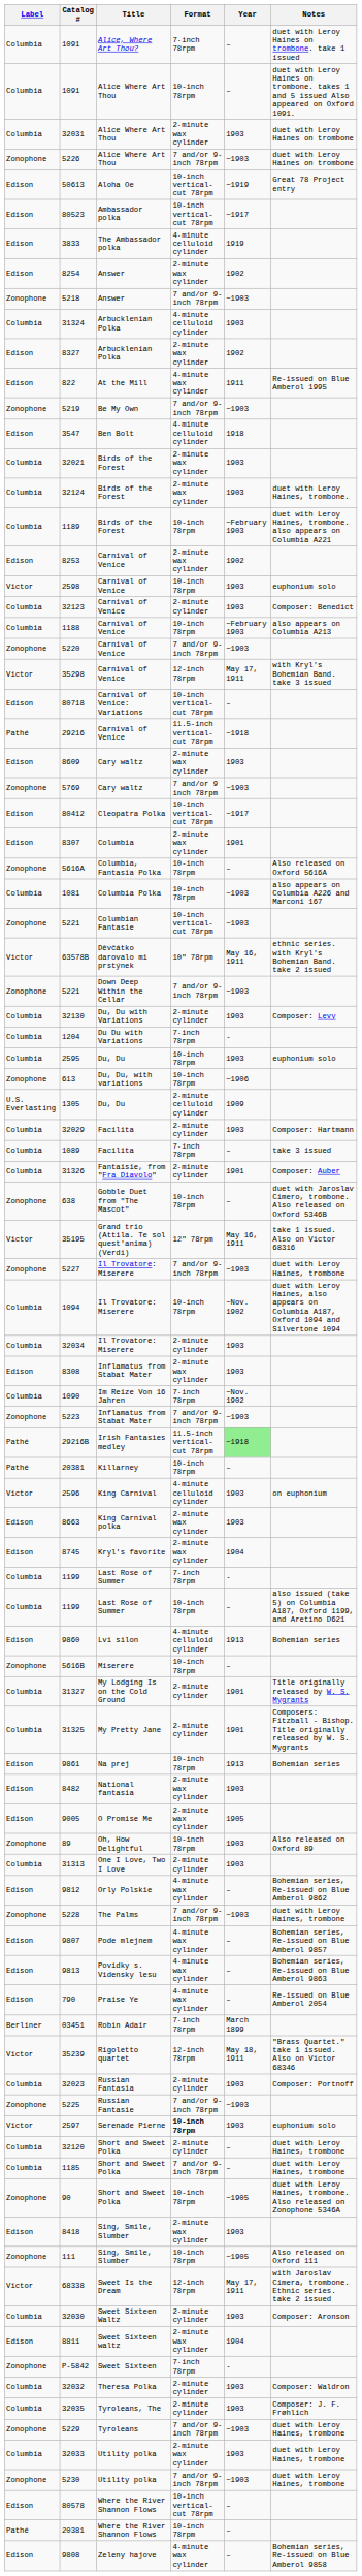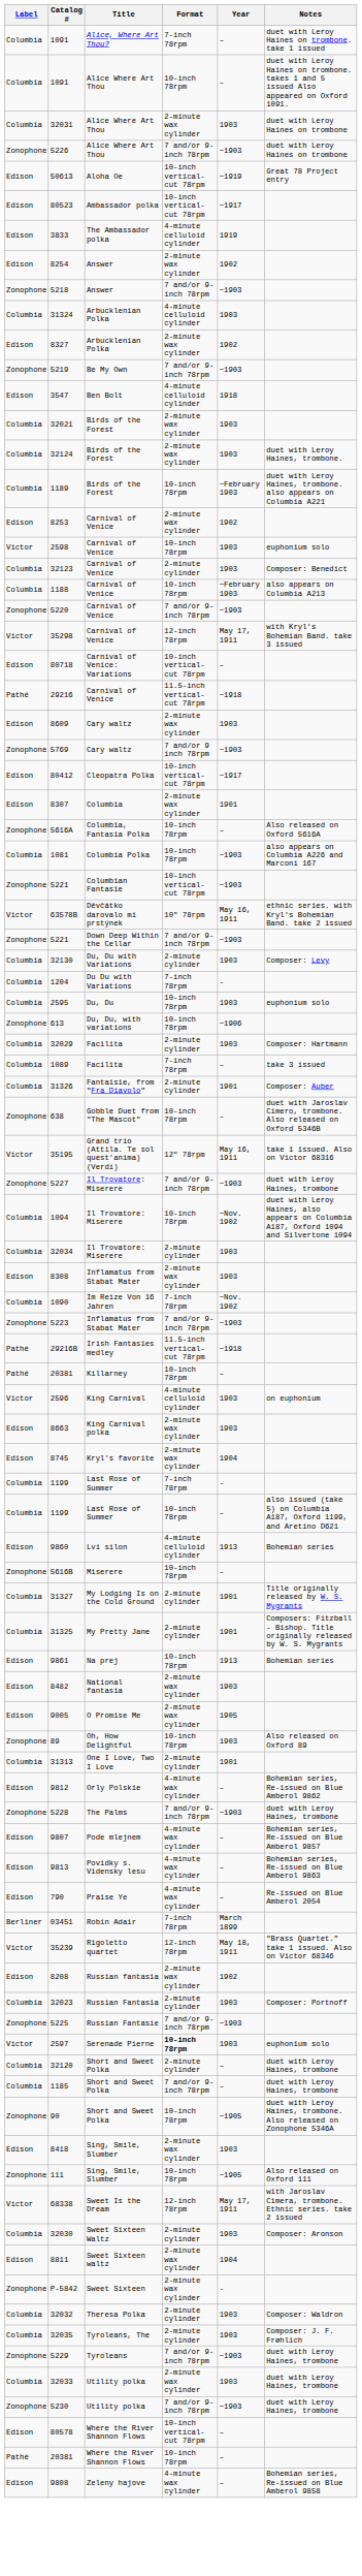 <table class=wikitable>
 <tr>
 <th><a href='#'>Label</a></th>
 <th>Catalog #</th>
 <th>Title</th>
 <th>Format</th>
 <th>Year</th>
 <th>Notes</th>
 </tr>
 <tr>
 <td>Columbia</td>
 <td>1091</td>
 <td><em><a href='#'>Alice, Where Art Thou?</a></em></td>
 <td>7-inch 78rpm</td>
 <td>–</td>
 <td>duet with Leroy Haines on <a href='#'>trombone</a>. take 1 issued</td>
 </tr>
 <tr>
 <td>Columbia</td>
 <td>1091</td>
 <td>Alice Where Art Thou</td>
 <td>10-inch 78rpm</td>
 <td>–</td>
 <td>duet with Leroy Haines on trombone. takes 1 and 5 issued Also appeared on Oxford 1091.</td>
 </tr>
 <tr>
 <td>Columbia</td>
 <td>32031</td>
 <td>Alice Where Art Thou</td>
 <td>2-minute wax cylinder</td>
 <td>1903</td>
 <td>duet with Leroy Haines on trombone</td>
 </tr>
 <tr>
 <td>Zonophone</td>
 <td>5226</td>
 <td>Alice Where Art Thou</td>
 <td>7 and/or 9-inch 78rpm</td>
 <td>~1903</td>
 <td>duet with Leroy Haines on trombone</td>
 </tr>
 <tr>
 <td>Edison</td>
 <td>50613</td>
 <td>Aloha Oe</td>
 <td>10-inch vertical-cut 78rpm</td>
 <td>~1919</td>
 <td>Great 78 Project entry </td>
 </tr>
 <tr>
 <td>Edison</td>
 <td>80523</td>
 <td>Ambassador polka</td>
 <td>10-inch vertical-cut 78rpm</td>
 <td>~1917</td>
 <td></td>
 </tr>
 <tr>
 <td>Edison</td>
 <td>3833</td>
 <td>The Ambassador polka</td>
 <td>4-minute celluloid cylinder</td>
 <td>1919</td>
 <td></td>
 </tr>
 <tr>
 <td>Edison</td>
 <td>8254</td>
 <td>Answer</td>
 <td>2-minute wax cylinder</td>
 <td>1902</td>
 <td></td>
 </tr>
 <tr>
 <td>Zonophone</td>
 <td>5218</td>
 <td>Answer</td>
 <td>7 and/or 9-inch 78rpm</td>
 <td>~1903</td>
 <td></td>
 </tr>
 <tr>
 <td>Columbia</td>
 <td>31324</td>
 <td>Arbucklenian Polka</td>
 <td>4-minute celluloid cylinder</td>
 <td>1903</td>
 <td></td>
 </tr>
 <tr>
 <td>Edison</td>
 <td>8327</td>
 <td>Arbucklenian Polka</td>
 <td>2-minute wax cylinder</td>
 <td>1902</td>
 <td></td>
-</tr>
-<tr>
-<td>Edison</td>
-<td>822</td>
-<td>At the Mill</td>
-<td>4-minute wax cylinder</td>
-<td>1911</td>
-<td>Re-issued on Blue Amberol 1995</td>
 </tr>
 <tr>
 <td>Zonophone</td>
 <td>5219</td>
 <td>Be My Own</td>
 <td>7 and/or 9-inch 78rpm</td>
 <td>~1903</td>
 <td></td>
 </tr>
 <tr>
 <td>Edison</td>
 <td>3547</td>
 <td>Ben Bolt</td>
 <td>4-minute celluloid cylinder</td>
 <td>1918</td>
 <td></td>
 </tr>
 <tr>
 <td>Columbia</td>
 <td>32021</td>
 <td>Birds of the Forest</td>
 <td>2-minute wax cylinder</td>
 <td>1903</td>
 <td></td>
 </tr>
 <tr>
 <td>Columbia</td>
 <td>32124</td>
 <td>Birds of the Forest</td>
 <td>2-minute wax cylinder</td>
 <td>1903</td>
 <td>duet with Leroy Haines, trombone.</td>
 </tr>
 <tr>
 <td>Columbia</td>
 <td>1189</td>
 <td>Birds of the Forest</td>
 <td>10-inch 78rpm</td>
 <td>~February 1903</td>
 <td>duet with Leroy Haines, trombone. also appears on Columbia A221</td>
 </tr>
 <tr>
 <td>Edison</td>
 <td>8253</td>
 <td>Carnival of Venice</td>
 <td>2-minute wax cylinder</td>
 <td>1902</td>
 <td></td>
 </tr>
 <tr>
 <td>Victor</td>
 <td>2598</td>
 <td>Carnival of Venice</td>
 <td>10-inch 78rpm</td>
 <td>1903</td>
 <td>euphonium solo</td>
 </tr>
 <tr>
 <td>Columbia</td>
 <td>32123</td>
 <td>Carnival of Venice</td>
 <td>2-minute cylinder</td>
 <td>1903</td>
 <td>Composer: Benedict</td>
 </tr>
 <tr>
 <td>Columbia</td>
 <td>1188</td>
 <td>Carnival of Venice</td>
 <td>10-inch 78rpm</td>
 <td>~February 1903</td>
 <td>also appears on Columbia A213</td>
 </tr>
 <tr>
 <td>Zonophone</td>
 <td>5220</td>
 <td>Carnival of Venice</td>
 <td>7 and/or 9-inch 78rpm</td>
 <td>~1903</td>
 <td></td>
 </tr>
 <tr>
 <td>Victor</td>
 <td>35298</td>
 <td>Carnival of Venice</td>
 <td>12-inch 78rpm</td>
 <td>May 17, 1911</td>
 <td>with Kryl's Bohemian Band. take 3 issued</td>
 </tr>
 <tr>
 <td>Edison</td>
 <td>80718</td>
 <td>Carnival of Venice: Variations</td>
 <td>10-inch vertical-cut 78rpm</td>
 <td>–</td>
 <td></td>
 </tr>
 <tr>
 <td>Pathé</td>
 <td>29216</td>
 <td>Carnival of Venice</td>
 <td>11.5-inch vertical-cut 78rpm</td>
 <td>~1918</td>
 <td></td>
 </tr>
 <tr>
 <td>Edison</td>
 <td>8609</td>
 <td>Cary waltz</td>
 <td>2-minute wax cylinder</td>
 <td>1903</td>
 <td></td>
 </tr>
 <tr>
 <td>Zonophone</td>
 <td>5769</td>
 <td>Cary waltz</td>
 <td>7 and/or 9 inch 78rpm</td>
 <td>~1903</td>
 <td></td>
 </tr>
 <tr>
 <td>Edison</td>
 <td>80412</td>
 <td>Cleopatra Polka</td>
 <td>10-inch vertical-cut 78rpm</td>
 <td>~1917</td>
 <td></td>
 </tr>
 <tr>
 <td>Edison</td>
 <td>8307</td>
 <td>Columbia</td>
 <td>2-minute wax cylinder</td>
 <td>1901</td>
 <td></td>
 </tr>
 <tr>
 <td>Zonophone</td>
 <td>5616A</td>
 <td>Columbia, Fantasia Polka</td>
 <td>10-inch 78rpm</td>
 <td>–</td>
 <td> Also released on Oxford 5616A</td>
 </tr>
 <tr>
 <td>Columbia</td>
 <td>1081</td>
 <td>Columbia Polka</td>
 <td>10-inch 78rpm</td>
 <td>~1903</td>
 <td>also appears on Columbia A226 and Marconi 167</td>
 </tr>
 <tr>
 <td>Zonophone</td>
 <td>5221</td>
 <td>Columbian Fantasie</td>
 <td>10-inch vertical-cut 78rpm</td>
 <td>~1903</td>
 <td></td>
 </tr>
 <tr>
 <td>Victor</td>
 <td>63578B</td>
 <td>Děvčátko darovalo mi prstýnek</td>
 <td>10" 78rpm</td>
 <td>May 16, 1911</td>
 <td>ethnic series. with Kryl's Bohemian Band. take 2 issued</td>
 </tr>
 <tr>
 <td>Zonophone</td>
 <td>5221</td>
 <td>Down Deep Within the Cellar</td>
 <td>7 and/or 9-inch 78rpm</td>
 <td>~1903</td>
 <td></td>
 </tr>
 <tr>
 <td>Columbia</td>
 <td>32130</td>
 <td>Du, Du with Variations</td>
 <td>2-minute cylinder</td>
 <td>1903</td>
 <td>Composer: <a href='#'>Levy</a></td>
 </tr>
 <tr>
 <td>Columbia</td>
 <td>1204</td>
 <td>Du Du with Variations</td>
 <td>7-inch 78rpm</td>
 <td>-</td>
 <td></td>
 </tr>
 <tr>
 <td>Columbia</td>
 <td>2595</td>
 <td>Du, Du</td>
 <td>10-inch 78rpm</td>
 <td>1903</td>
 <td>euphonium solo</td>
 </tr>
 <tr>
 <td>Zonophone</td>
 <td>613</td>
 <td>Du, Du, with variations</td>
 <td>10-inch 78rpm</td>
 <td>~1906</td>
 <td></td>
 </tr>
 <tr>
-<td>U.S. Everlasting</td>
-<td>1305</td>
-<td>Du, Du</td>
-<td>2-minute celluloid cylinder</td>
-<td>1909</td>
-<td></td>
-</tr>
-<tr>
 <td>Columbia</td>
 <td>32029</td>
 <td>Facilita</td>
 <td>2-minute cylinder</td>
 <td>1903</td>
 <td>Composer: Hartmann</td>
 </tr>
 <tr>
 <td>Columbia</td>
 <td>1089</td>
 <td>Facilita</td>
 <td>7-inch 78rpm</td>
 <td>–</td>
 <td>take 3 issued</td>
 </tr>
 <tr>
 <td>Columbia</td>
 <td>31326</td>
 <td>Fantaisie, from "<a href='#'>Fra Diavolo</a>"</td>
 <td>2-minute cylinder</td>
 <td>1901</td>
 <td>Composer: <a href='#'>Auber</a></td>
 </tr>
 <tr>
 <td>Zonophone</td>
 <td>638</td>
 <td>Gobble Duet from "The Mascot"</td>
 <td>10-inch 78rpm</td>
 <td>–</td>
 <td>duet with Jaroslav Cimero, trombone. Also released on Oxford 5346B</td>
 </tr>
 <tr>
 <td>Victor</td>
 <td>35195</td>
 <td>Grand trio (Attila. Te sol quest'anima) (Verdi)</td>
 <td>12" 78rpm</td>
 <td>May 16, 1911</td>
 <td>take 1 issued. Also on Victor 68316</td>
 </tr>
 <tr>
 <td>Zonophone</td>
 <td>5227</td>
 <td><a href='#'>Il Trovatore</a>: Miserere</td>
 <td>7 and/or 9-inch 78rpm</td>
 <td>~1903</td>
 <td>duet with Leroy Haines, trombone</td>
 </tr>
 <tr>
 <td>Columbia</td>
 <td>1094</td>
 <td>Il Trovatore: Miserere</td>
 <td>10-inch 78rpm</td>
 <td>~Nov. 1902</td>
 <td>duet with Leroy Haines, also appears on Columbia A187, Oxford 1094 and Silvertone 1094</td>
 </tr>
 <tr>
 <td>Columbia</td>
 <td>32034</td>
 <td>Il Trovatore: Miserere</td>
 <td>2-minute cylinder</td>
 <td>1903</td>
 <td></td>
 </tr>
 <tr>
 <td>Edison</td>
 <td>8308</td>
 <td>Inflamatus from Stabat Mater</td>
 <td>2-minute wax cylinder</td>
 <td>1903</td>
 <td></td>
 </tr>
 <tr>
 <td>Columbia</td>
 <td>1090</td>
 <td>Im Reize Von 16 Jahren</td>
 <td>7-inch 78rpm</td>
 <td>~Nov. 1902</td>
 <td></td>
 </tr>
 <tr>
 <td>Zonophone</td>
 <td>5223</td>
 <td>Inflamatus from Stabat Mater</td>
 <td>7 and/or 9-inch 78rpm</td>
 <td>~1903</td>
 <td></td>
 </tr>
 <tr>
 <td>Pathé</td>
 <td>29216B</td>
 <td>Irish Fantasies medley</td>
 <td>11.5-inch vertical-cut 78rpm</td>
-<td style="background: lightgreen;">~1918</td>
+<td>~1918</td>
 <td></td>
 </tr>
 <tr>
 <td>Pathé</td>
 <td>20381</td>
 <td>Killarney</td>
 <td>10-inch 78rpm</td>
 <td>–</td>
 <td></td>
 </tr>
 <tr>
 <td>Victor</td>
 <td>2596</td>
 <td>King Carnival</td>
 <td>4-minute celluloid cylinder</td>
 <td>1903</td>
 <td>on euphonium</td>
 </tr>
 <tr>
 <td>Edison</td>
 <td>8663</td>
 <td>King Carnival polka</td>
 <td>2-minute wax cylinder</td>
 <td>1903</td>
 <td></td>
 </tr>
 <tr>
 <td>Edison</td>
 <td>8745</td>
 <td>Kryl's favorite</td>
 <td>2-minute wax cylinder</td>
 <td>1904</td>
 <td></td>
 </tr>
 <tr>
 <td>Columbia</td>
 <td>1199</td>
 <td>Last Rose of Summer</td>
 <td>7-inch 78rpm</td>
 <td>-</td>
 <td></td>
 </tr>
 <tr>
 <td>Columbia</td>
 <td>1199</td>
 <td>Last Rose of Summer</td>
 <td>10-inch 78rpm</td>
 <td>–</td>
 <td>also issued (take 5) on Columbia A187, Oxford 1199, and Aretino D621</td>
 </tr>
 <tr>
 <td>Edison</td>
 <td>9860</td>
 <td>Lvi silon</td>
 <td>4-minute celluloid cylinder</td>
 <td>1913</td>
 <td>Bohemian series</td>
 </tr>
 <tr>
 <td>Zonophone</td>
 <td>5616B</td>
 <td>Miserere</td>
 <td>10-inch 78rpm</td>
 <td>–</td>
 <td></td>
 </tr>
 <tr>
 <td>Columbia</td>
 <td>31327</td>
 <td>My Lodging Is on the Cold Ground</td>
 <td>2-minute cylinder</td>
 <td>1901</td>
 <td>Title originally released by <a href='#'>W. S. Mygrants</a></td>
 </tr>
 <tr>
 <td>Columbia</td>
 <td>31325</td>
 <td>My Pretty Jane</td>
 <td>2-minute cylinder</td>
 <td>1901</td>
 <td>Composers: Fitzball - Bishop. Title originally released by W. S. Mygrants</td>
 </tr>
 <tr>
 <td>Edison</td>
 <td>9861</td>
 <td>Na prej</td>
 <td>10-inch 78rpm</td>
 <td>1913</td>
 <td>Bohemian series</td>
 </tr>
 <tr>
 <td>Edison</td>
 <td>8482</td>
 <td>National fantasia</td>
 <td>2-minute wax cylinder</td>
 <td>1903</td>
 <td></td>
 </tr>
 <tr>
 <td>Edison</td>
 <td>9005</td>
 <td>O Promise Me</td>
 <td>2-minute wax cylinder</td>
 <td>1905</td>
 <td></td>
 </tr>
 <tr>
 <td>Zonophone</td>
 <td>89</td>
 <td>Oh, How Delightful</td>
 <td>10-inch 78rpm</td>
 <td>1903</td>
 <td> Also released on Oxford 89</td>
 </tr>
 <tr>
 <td>Columbia</td>
 <td>31313</td>
 <td>One I Love, Two I Love</td>
 <td>2-minute cylinder</td>
-<td>1903</td>
+<td>1901</td>
 <td></td>
 </tr>
 <tr>
 <td>Edison</td>
 <td>9812</td>
 <td>Orly Polskie</td>
 <td>4-minute wax cylinder</td>
 <td>–</td>
 <td>Bohemian series, Re-issued on Blue Amberol 9862</td>
 </tr>
 <tr>
 <td>Zonophone</td>
 <td>5228</td>
 <td>The Palms</td>
 <td>7 and/or 9-inch 78rpm</td>
 <td>~1903</td>
 <td>duet with Leroy Haines, trombone</td>
 </tr>
 <tr>
 <td>Edison</td>
 <td>9807</td>
 <td>Pode mlejnem</td>
 <td>4-minute wax cylinder</td>
 <td>–</td>
 <td>Bohemian series, Re-issued on Blue Amberol 9857</td>
 </tr>
 <tr>
 <td>Edison</td>
 <td>9813</td>
 <td>Povidky s. Vidensky lesu</td>
 <td>4-minute wax cylinder</td>
 <td>–</td>
 <td>Bohemian series, Re-issued on Blue Amberol 9863</td>
 </tr>
 <tr>
 <td>Edison</td>
 <td>790</td>
 <td>Praise Ye</td>
 <td>4-minute wax cylinder</td>
 <td>–</td>
 <td>Re-issued on Blue Amberol 2054</td>
 </tr>
 <tr>
 <td>Berliner</td>
 <td>03451</td>
 <td>Robin Adair</td>
 <td>7-inch 78rpm</td>
 <td>March 1899</td>
 <td></td>
 </tr>
 <tr>
 <td>Victor</td>
 <td>35239</td>
 <td>Rigoletto quartet</td>
 <td>12-inch 78rpm</td>
 <td>May 18, 1911</td>
 <td>"Brass Quartet." take 1 issued. Also on Victor 68346</td>
+</tr>
+<tr>
+<td>Edison</td>
+<td>8208</td>
+<td>Russian fantasia</td>
+<td>2-minute wax cylinder</td>
+<td>1902</td>
+<td></td>
 </tr>
 <tr>
 <td>Columbia</td>
 <td>32023</td>
 <td>Russian Fantasia</td>
 <td>2-minute cylinder</td>
 <td>1903</td>
 <td>Composer: Portnoff</td>
 </tr>
 <tr>
 <td>Zonophone</td>
 <td>5225</td>
 <td>Russian Fantasie</td>
 <td>7 and/or 9-inch 78rpm</td>
 <td>~1903</td>
 <td></td>
 </tr>
 <tr>
 <td>Victor</td>
 <td>2597</td>
 <td>Serenade Pierne</td>
 <td><strong>10-inch 78rpm</strong></td>
 <td>1903</td>
 <td>euphonium solo</td>
 </tr>
 <tr>
 <td>Columbia</td>
 <td>32120</td>
 <td>Short and Sweet Polka</td>
 <td>2-minute cylinder</td>
 <td>–</td>
 <td>duet with Leroy Haines, trombone</td>
 </tr>
 <tr>
 <td>Columbia</td>
 <td>1185</td>
 <td>Short and Sweet Polka</td>
 <td>7 and/or 9-inch 78rpm</td>
 <td>–</td>
 <td>duet with Leroy Haines, trombone</td>
 </tr>
 <tr>
 <td>Zonophone</td>
 <td>90</td>
 <td>Short and Sweet Polka</td>
 <td>10-inch 78rpm</td>
 <td>~1905</td>
 <td>duet with Leroy Haines, trombone. Also released on Zonophone 5346A</td>
 </tr>
 <tr>
 <td>Edison</td>
 <td>8418</td>
 <td>Sing, Smile, Slumber</td>
 <td>2-minute wax cylinder</td>
 <td>1903</td>
 <td></td>
 </tr>
 <tr>
 <td>Zonophone</td>
 <td>111</td>
 <td>Sing, Smile, Slumber</td>
 <td>10-inch 78rpm</td>
 <td>~1905</td>
 <td> Also released on Oxford 111</td>
 </tr>
 <tr>
 <td>Victor</td>
 <td>68338</td>
 <td>Sweet Is the Dream</td>
 <td>12-inch 78rpm</td>
 <td>May 17, 1911</td>
 <td>with Jaroslav Cimera, trombone. Ethnic series. take 2 issued</td>
 </tr>
 <tr>
 <td>Columbia</td>
 <td>32030</td>
 <td>Sweet Sixteen Waltz</td>
 <td>2-minute cylinder</td>
 <td>1903</td>
 <td>Composer: Aronson</td>
 </tr>
 <tr>
 <td>Edison</td>
 <td>8811</td>
 <td>Sweet Sixteen waltz</td>
 <td>2-minute wax cylinder</td>
 <td>1904</td>
 <td></td>
 </tr>
 <tr>
 <td>Zonophone</td>
 <td>P-5842</td>
 <td>Sweet Sixteen</td>
-<td>7-inch 78rpm</td>
+<td>2-minute wax cylinder</td>
 <td>-</td>
 <td></td>
 </tr>
 <tr>
 <td>Columbia</td>
 <td>32032</td>
 <td>Theresa Polka</td>
 <td>2-minute cylinder</td>
 <td>1903</td>
 <td>Composer: Waldron</td>
 </tr>
 <tr>
 <td>Columbia</td>
 <td>32035</td>
 <td>Tyroleans, The</td>
 <td>2-minute cylinder</td>
 <td>1903</td>
 <td>Composer: J. F. Frøhlich</td>
 </tr>
 <tr>
 <td>Zonophone</td>
 <td>5229</td>
 <td>Tyroleans</td>
 <td>7 and/or 9-inch 78rpm</td>
 <td>~1903</td>
 <td>duet with Leroy Haines, trombone</td>
 </tr>
 <tr>
 <td>Columbia</td>
 <td>32033</td>
 <td>Utility polka</td>
 <td>2-minute wax cylinder</td>
 <td>1903</td>
 <td>duet with Leroy Haines, trombone</td>
 </tr>
 <tr>
 <td>Zonophone</td>
 <td>5230</td>
 <td>Utility polka</td>
 <td>7 and/or 9-inch 78rpm</td>
 <td>~1903</td>
 <td>duet with Leroy Haines, trombone</td>
 </tr>
 <tr>
 <td>Edison</td>
 <td>80578</td>
 <td>Where the River Shannon Flows</td>
 <td>10-inch vertical-cut 78rpm</td>
 <td>–</td>
 <td></td>
 </tr>
 <tr>
 <td>Pathé</td>
 <td>20381</td>
 <td>Where the River Shannon Flows</td>
 <td>10-inch 78rpm</td>
 <td>–</td>
 <td></td>
 </tr>
 <tr>
 <td>Edison</td>
 <td>9808</td>
 <td>Zeleny hajove</td>
 <td>4-minute wax cylinder</td>
 <td>–</td>
 <td>Bohemian series, Re-issued on Blue Amberol 9858</td>
 </tr>
 </table>
